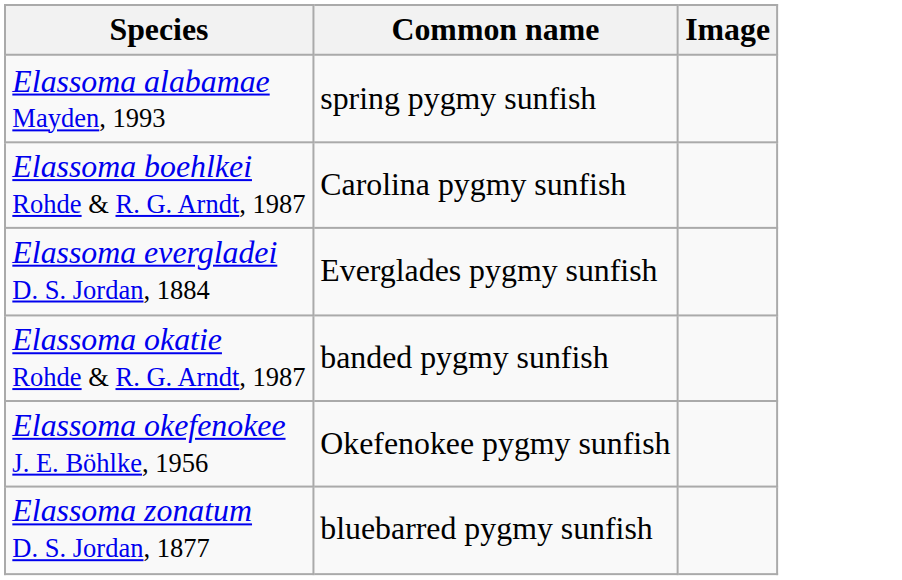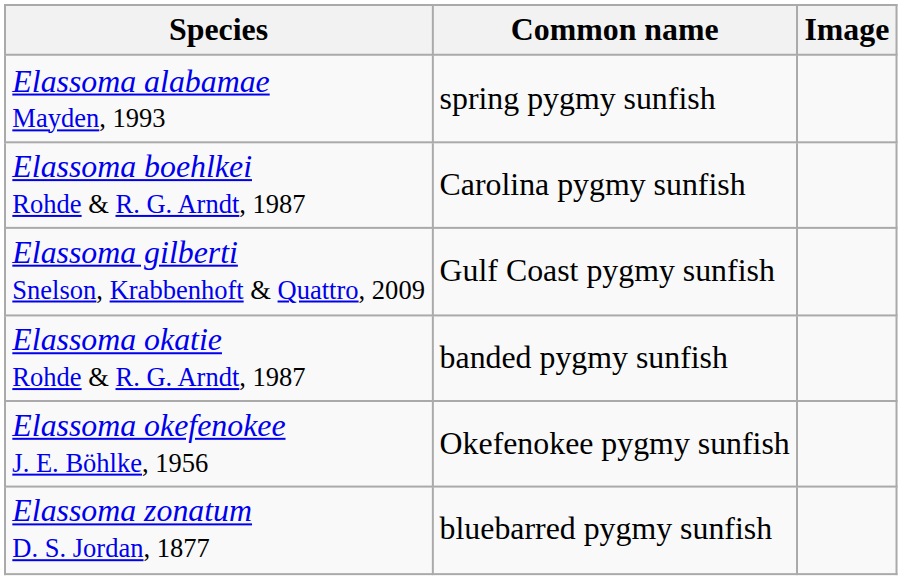 <table class="wikitable">
 <tr>
 <th>Species</th>
 <th>Common name</th>
 <th>Image</th>
 </tr>
 <tr>
 <td><em><a href='#'>Elassoma alabamae</a></em><br><small><a href='#'>Mayden</a>, 1993</small></td>
 <td>spring pygmy sunfish</td>
 <td></td>
 </tr>
 <tr>
 <td><em><a href='#'>Elassoma boehlkei</a></em><br><small><a href='#'>Rohde</a> & <a href='#'>R. G. Arndt</a>, 1987</small></td>
 <td>Carolina pygmy sunfish</td>
 <td></td>
 </tr>
 <tr>
-<td><em><a href='#'>Elassoma evergladei</a></em><br><small><a href='#'>D. S. Jordan</a>, 1884</small></td>
-<td>Everglades pygmy sunfish</td>
+<td><em><a href='#'>Elassoma gilberti</a></em><br><small><a href='#'>Snelson</a>, <a href='#'>Krabbenhoft</a> & <a href='#'>Quattro</a>, 2009</small></td>
+<td>Gulf Coast pygmy sunfish</td>
 <td></td>
 </tr>
 <tr>
 <td><em><a href='#'>Elassoma okatie</a></em><br><small><a href='#'>Rohde</a> & <a href='#'>R. G. Arndt</a>, 1987</small></td>
 <td>banded pygmy sunfish</td>
 <td></td>
 </tr>
 <tr>
 <td><em><a href='#'>Elassoma okefenokee</a></em><br><small><a href='#'>J. E. Böhlke</a>, 1956</small></td>
 <td>Okefenokee pygmy sunfish</td>
 <td></td>
 </tr>
 <tr>
 <td><em><a href='#'>Elassoma zonatum</a></em><br><small><a href='#'>D. S. Jordan</a>, 1877</small></td>
 <td>bluebarred pygmy sunfish</td>
 <td></td>
 </tr>
 </table>
